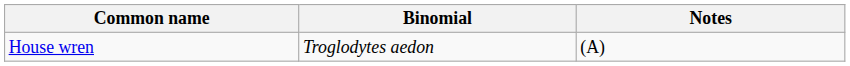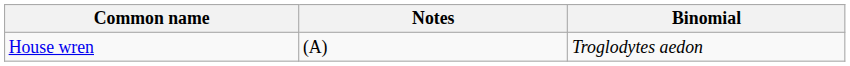 <table width=60% class="wikitable">
 <tr>
 <th width=35%>Common name</th>
+<th width=32%>Notes</th>
 <th width=33%>Binomial</th>
-<th width=32%>Notes</th>
 </tr>
 <tr>
 <td><a href='#'>House wren</a></td>
+<td>(A)</td>
 <td><em>Troglodytes aedon</em></td>
-<td>(A)</td>
 </tr>
 </table>
